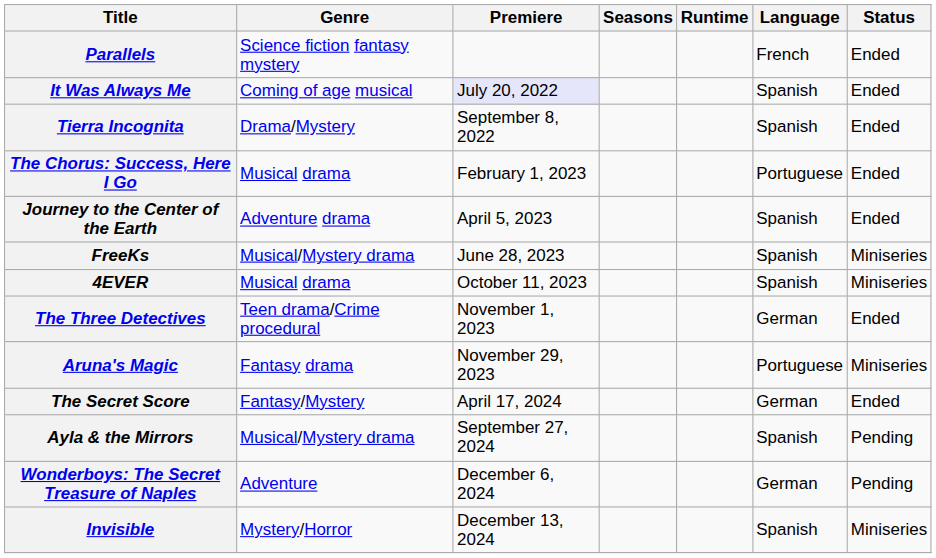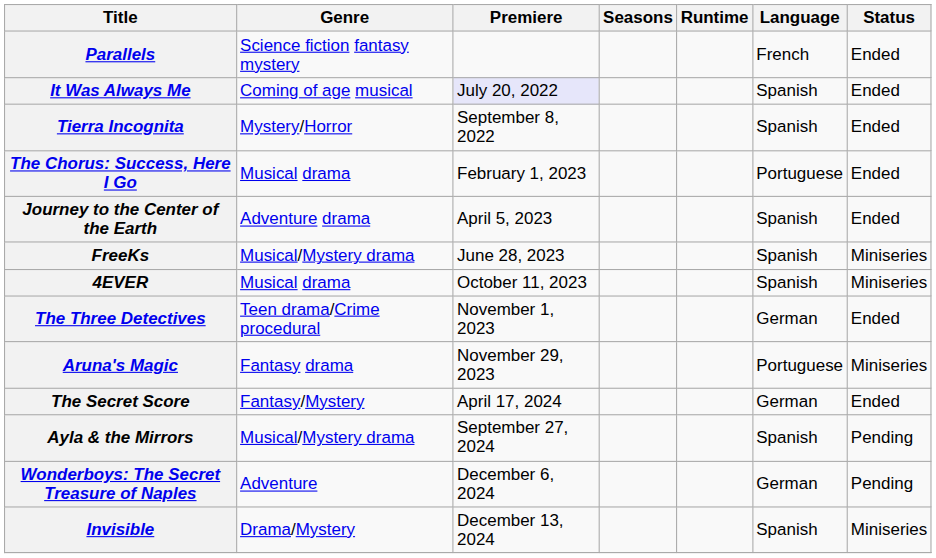 <table class="wikitable plainrowheaders sortable" style="width:99%;">
 <tr>
 <th scope="col" style="width:25%;">Title</th>
 <th>Genre</th>
 <th>Premiere</th>
 <th>Seasons</th>
 <th>Runtime</th>
 <th>Language</th>
 <th>Status</th>
 </tr>
 <tr>
 <th scope="row"><em><a href='#'>Parallels</a></em></th>
 <td><a href='#'>Science fiction</a> <a href='#'>fantasy</a> <a href='#'>mystery</a></td>
 <td></td>
 <td></td>
 <td></td>
 <td>French</td>
 <td>Ended</td>
 </tr>
 <tr>
 <th scope="row"><em><a href='#'>It Was Always Me</a></em></th>
 <td><a href='#'>Coming of age</a> <a href='#'>musical</a></td>
 <td style="background: lavender;">July 20, 2022</td>
 <td></td>
 <td></td>
 <td>Spanish</td>
 <td>Ended</td>
 </tr>
 <tr>
 <th scope="row"><em><a href='#'>Tierra Incognita</a></em></th>
-<td><a href='#'>Drama</a>/<a href='#'>Mystery</a></td>
+<td><a href='#'>Mystery</a>/<a href='#'>Horror</a></td>
 <td dts>September 8, 2022</td>
 <td></td>
 <td></td>
 <td>Spanish</td>
 <td>Ended</td>
 </tr>
 <tr>
 <th scope="row"><em><a href='#'>The Chorus: Success, Here I Go</a></em></th>
 <td><a href='#'>Musical</a> <a href='#'>drama</a></td>
 <td>February 1, 2023</td>
 <td></td>
 <td></td>
 <td>Portuguese</td>
 <td>Ended</td>
 </tr>
 <tr>
 <th scope="row"><em>Journey to the Center of the Earth</em></th>
 <td><a href='#'>Adventure</a> <a href='#'>drama</a></td>
 <td dts>April 5, 2023</td>
 <td></td>
 <td></td>
 <td>Spanish</td>
 <td>Ended</td>
 </tr>
 <tr>
 <th scope="row"><em>FreeKs</em></th>
 <td><a href='#'>Musical</a>/<a href='#'>Mystery drama</a></td>
 <td>June 28, 2023</td>
 <td></td>
 <td></td>
 <td>Spanish</td>
 <td>Miniseries</td>
 </tr>
 <tr>
 <th scope="row"><em>4EVER</em></th>
 <td><a href='#'>Musical</a> <a href='#'>drama</a></td>
 <td>October 11, 2023</td>
 <td></td>
 <td></td>
 <td>Spanish</td>
 <td>Miniseries</td>
 </tr>
 <tr>
 <th scope="row"><em><a href='#'>The Three Detectives</a></em></th>
 <td><a href='#'>Teen drama</a>/<a href='#'>Crime procedural</a></td>
 <td>November 1, 2023</td>
 <td></td>
 <td></td>
 <td>German</td>
 <td>Ended</td>
 </tr>
 <tr>
 <th scope="row"><em><a href='#'>Aruna's Magic</a></em></th>
 <td><a href='#'>Fantasy</a> <a href='#'>drama</a></td>
 <td>November 29, 2023</td>
 <td></td>
 <td></td>
 <td>Portuguese</td>
 <td>Miniseries</td>
 </tr>
 <tr>
 <th scope="row"><em>The Secret Score</em></th>
 <td><a href='#'>Fantasy</a>/<a href='#'>Mystery</a></td>
 <td>April 17, 2024</td>
 <td></td>
 <td></td>
 <td>German</td>
 <td>Ended</td>
 </tr>
 <tr>
 <th scope="row"><em>Ayla & the Mirrors</em></th>
 <td><a href='#'>Musical</a>/<a href='#'>Mystery drama</a></td>
 <td>September 27, 2024</td>
 <td></td>
 <td></td>
 <td>Spanish</td>
 <td>Pending</td>
 </tr>
 <tr>
 <th scope="row"><em><a href='#'>Wonderboys: The Secret Treasure of Naples</a></em></th>
 <td><a href='#'>Adventure</a></td>
 <td>December 6, 2024</td>
 <td></td>
 <td></td>
 <td>German</td>
 <td>Pending</td>
 </tr>
 <tr>
 <th scope="row"><em><a href='#'>Invisible</a></em></th>
-<td><a href='#'>Mystery</a>/<a href='#'>Horror</a></td>
+<td><a href='#'>Drama</a>/<a href='#'>Mystery</a></td>
 <td>December 13, 2024</td>
 <td></td>
 <td></td>
 <td>Spanish</td>
 <td>Miniseries</td>
 </tr>
 <tr>
 </tr>
 </table>
